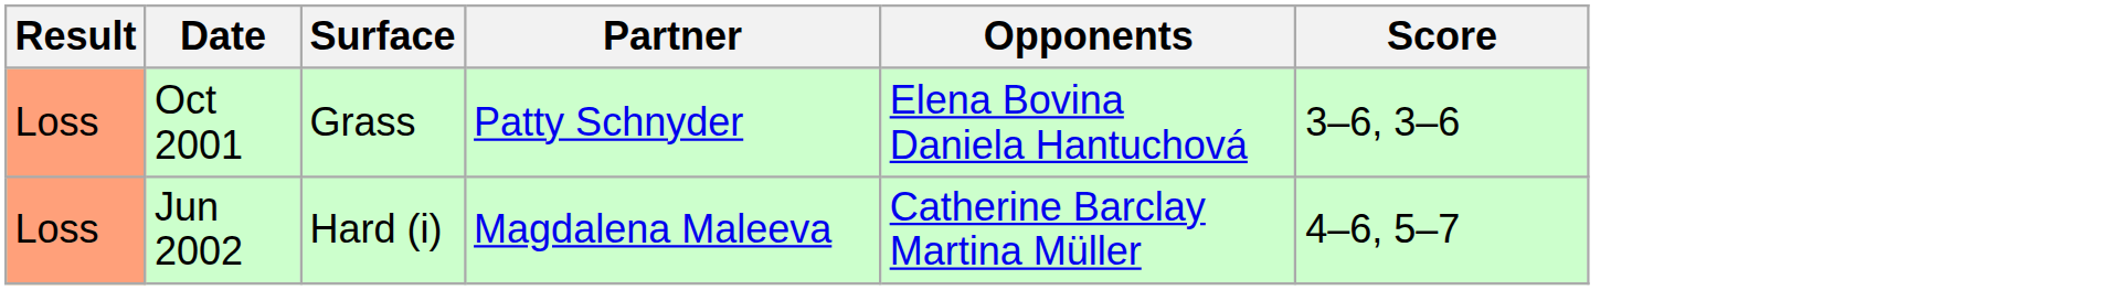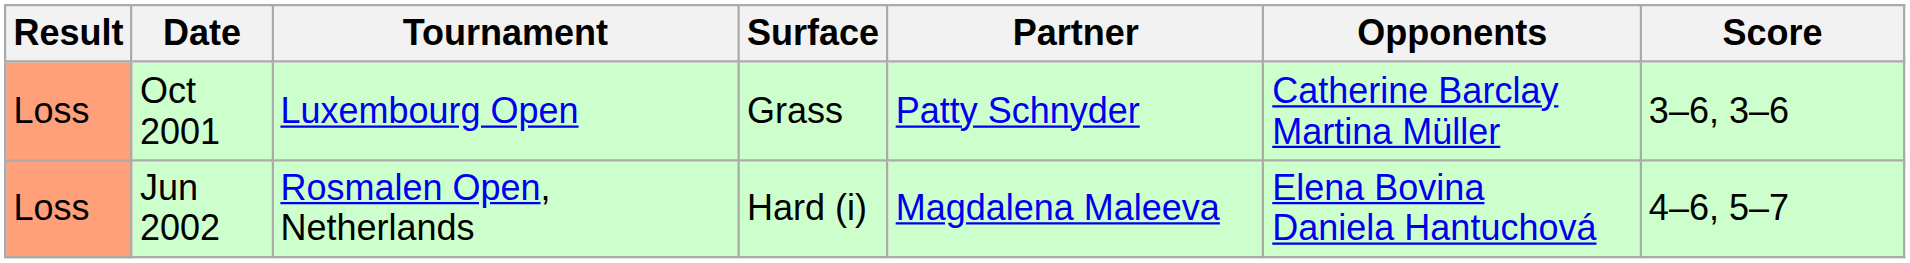 <table class="sortable wikitable">
 <tr>
 <th style="width:40px">Result</th>
 <th style="width:55px">Date</th>
+<th style="width:200px">Tournament</th>
 <th style="width:50px">Surface</th>
 <th style="width:160px">Partner</th>
 <th style="width:160px">Opponents</th>
 <th style="width:110px" class="unsortable">Score</th>
 </tr>
 <tr bgcolor="#CCFFCC">
 <td style="background:#ffa07a;">Loss</td>
 <td>Oct 2001</td>
+<td><a href='#'>Luxembourg Open</a></td>
 <td>Grass</td>
 <td> <a href='#'>Patty Schnyder</a></td>
-<td> <a href='#'>Elena Bovina</a> <br>  <a href='#'>Daniela Hantuchová</a></td>
+<td> <a href='#'>Catherine Barclay</a> <br>  <a href='#'>Martina Müller</a></td>
 <td>3–6, 3–6</td>
 </tr>
 <tr bgcolor="#CCFFCC">
 <td style="background:#ffa07a;">Loss</td>
 <td>Jun 2002</td>
+<td><a href='#'>Rosmalen Open</a>, Netherlands</td>
 <td>Hard (i)</td>
 <td> <a href='#'>Magdalena Maleeva</a></td>
-<td> <a href='#'>Catherine Barclay</a> <br>  <a href='#'>Martina Müller</a></td>
+<td> <a href='#'>Elena Bovina</a> <br>  <a href='#'>Daniela Hantuchová</a></td>
 <td>4–6, 5–7</td>
 </tr>
 </table>
